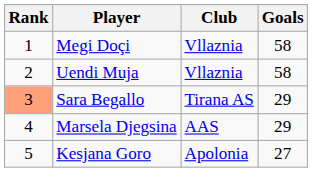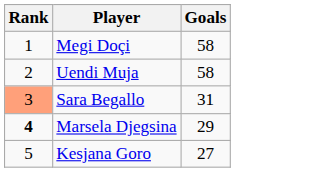 <table class="wikitable" style="text-align:center">
 <tr>
 <th>Rank</th>
 <th>Player</th>
-<th>Club</th>
 <th>Goals</th>
 </tr>
 <tr>
 <td rowspan=1>1</td>
 <td align="left"> <a href='#'>Megi Doçi</a></td>
-<td align="left"><a href='#'>Vllaznia</a></td>
 <td rowspan=1>58</td>
 </tr>
 <tr>
 <td rowspan=1>2</td>
 <td align="left"> <a href='#'>Uendi Muja</a></td>
-<td align="left"><a href='#'>Vllaznia</a></td>
 <td rowspan=1>58</td>
 </tr>
 <tr>
 <td rowspan=1 style="background: lightsalmon;">3</td>
 <td align="left"> <a href='#'>Sara Begallo</a></td>
-<td align="left"><a href='#'>Tirana AS</a></td>
-<td rowspan=1>29</td>
+<td rowspan=1>31</td>
 </tr>
 <tr>
-<td rowspan=1>4</td>
+<td rowspan=1><strong>4</strong></td>
 <td align="left">  <a href='#'>Marsela Djegsina</a></td>
-<td align="left"><a href='#'>AAS</a></td>
 <td rowspan=1>29</td>
 </tr>
 <tr>
 <td rowspan=1>5</td>
 <td align="left"> <a href='#'>Kesjana Goro</a></td>
-<td align="left"><a href='#'>Apolonia</a></td>
 <td rowspan=1>27</td>
 </tr>
 </table>
